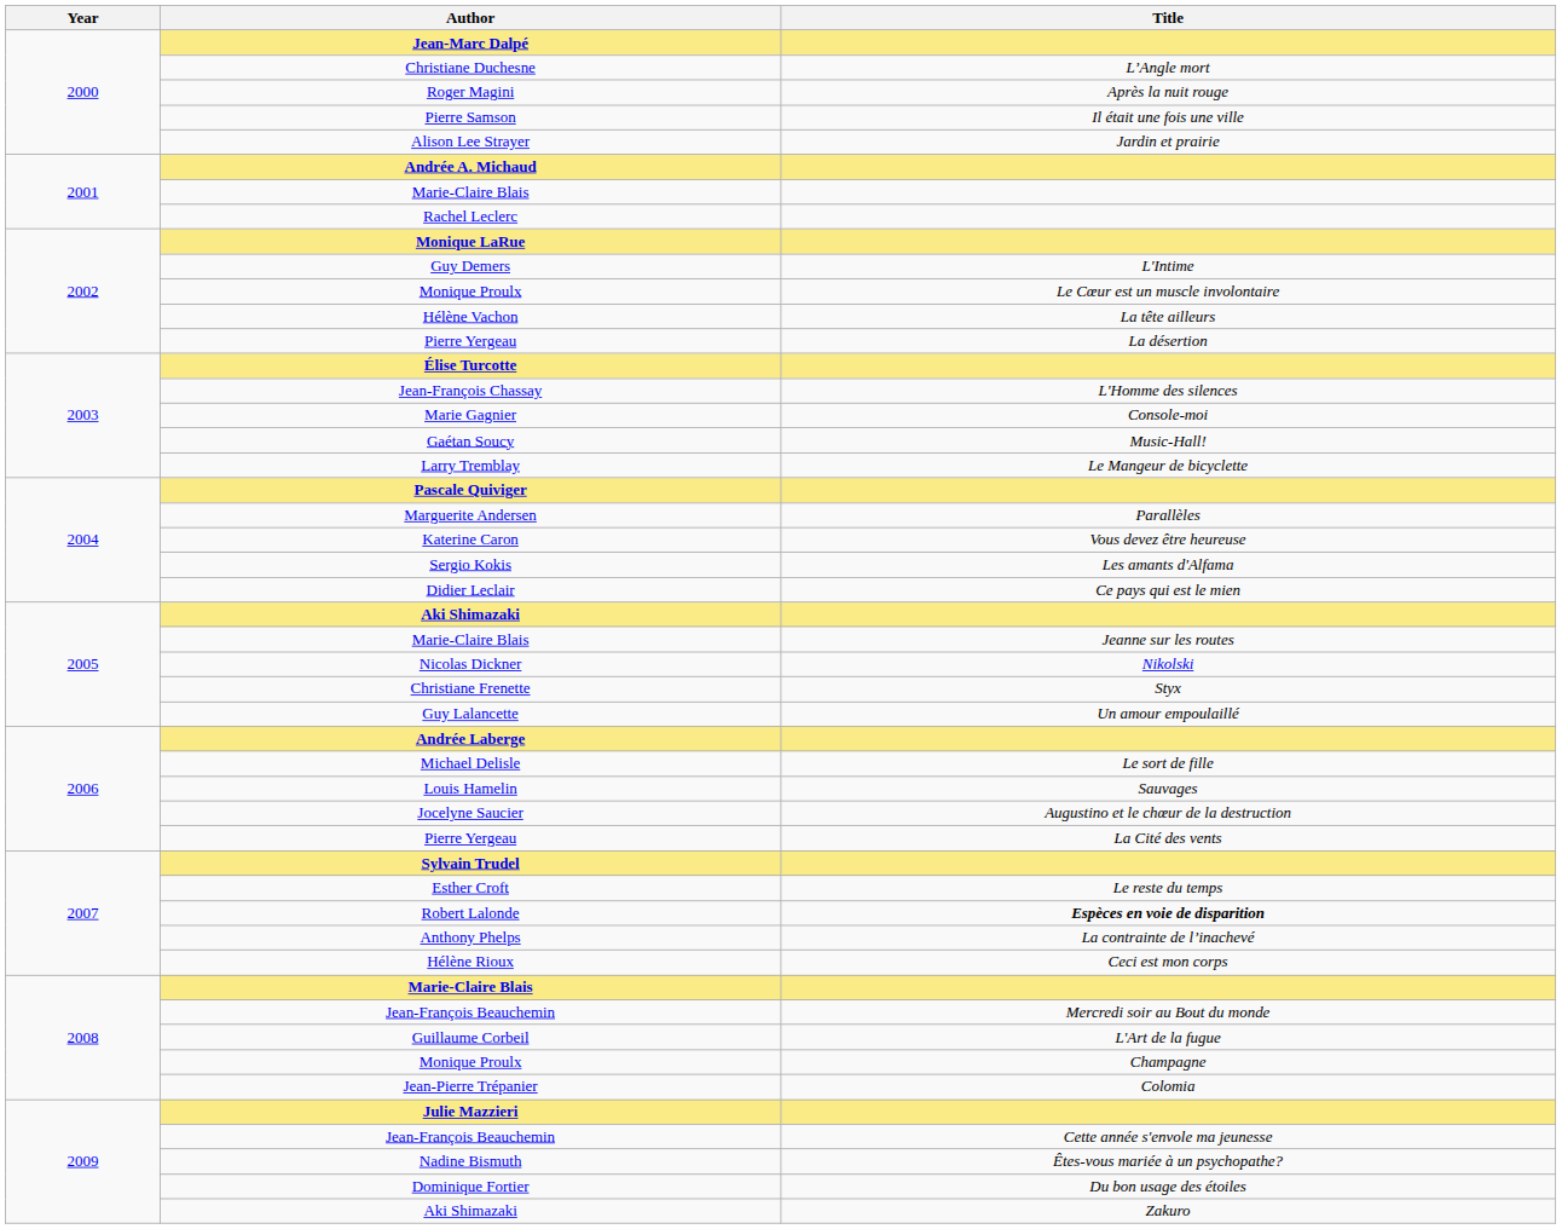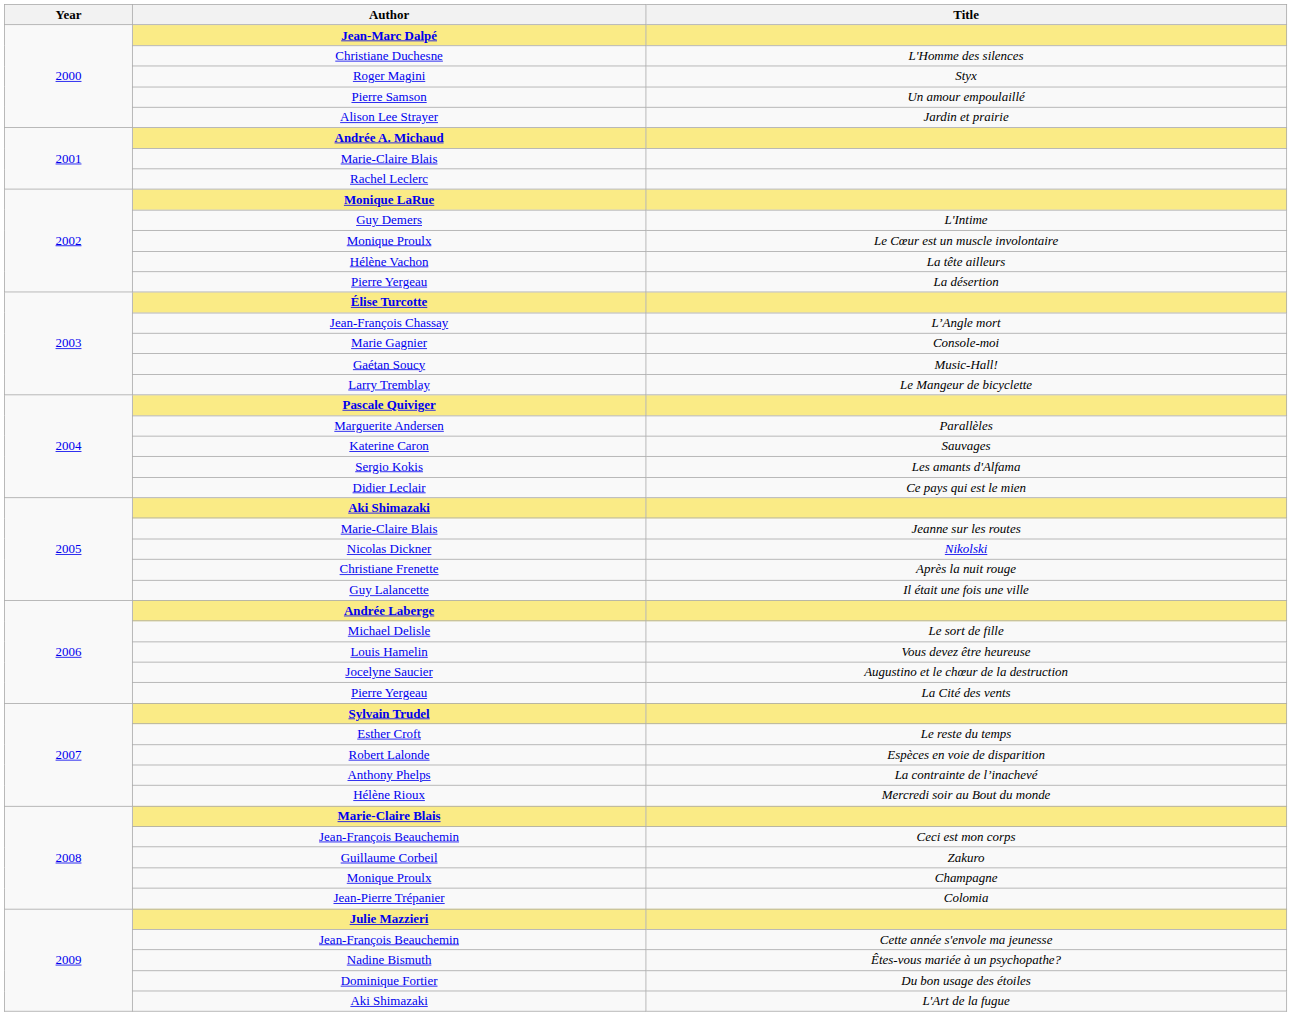 <table class="wikitable" width="100%">
 <tr>
 <th>Year</th>
 <th width="40%">Author</th>
 <th width="50%">Title</th>
 </tr>
 <tr>
 <td align="center" rowspan="5"><a href='#'>2000</a></td>
 <td align="center" style="background:#FAEB86"><strong><a href='#'>Jean-Marc Dalpé</a></strong></td>
 <td align="center" style="background:#FAEB86"><strong><em></em></strong></td>
 </tr>
 <tr>
 <td align="center"><a href='#'>Christiane Duchesne</a></td>
-<td align="center"><em>L’Angle mort</em></td>
+<td align="center"><em>L'Homme des silences</em></td>
 </tr>
 <tr>
 <td align="center"><a href='#'>Roger Magini</a></td>
-<td align="center"><em>Après la nuit rouge</em></td>
+<td align="center"><em>Styx</em></td>
 </tr>
 <tr>
 <td align="center"><a href='#'>Pierre Samson</a></td>
-<td align="center"><em>Il était une fois une ville</em></td>
+<td align="center"><em>Un amour empoulaillé</em></td>
 </tr>
 <tr>
 <td align="center"><a href='#'>Alison Lee Strayer</a></td>
 <td align="center"><em>Jardin et prairie</em></td>
 </tr>
 <tr>
 <td align="center" rowspan="3"><a href='#'>2001</a></td>
 <td align="center" style="background:#FAEB86"><strong><a href='#'>Andrée A. Michaud</a></strong></td>
 <td align="center" style="background:#FAEB86"><strong><em></em></strong></td>
 </tr>
 <tr>
 <td align="center"><a href='#'>Marie-Claire Blais</a></td>
 <td align="center"><em></em></td>
 </tr>
 <tr>
 <td align="center"><a href='#'>Rachel Leclerc</a></td>
 <td align="center"><em></em></td>
 </tr>
 <tr>
 <td align="center" rowspan="5"><a href='#'>2002</a></td>
 <td align="center" style="background:#FAEB86"><strong><a href='#'>Monique LaRue</a></strong></td>
 <td align="center" style="background:#FAEB86"><strong><em></em></strong></td>
 </tr>
 <tr>
 <td align="center"><a href='#'>Guy Demers</a></td>
 <td align="center"><em>L'Intime</em></td>
 </tr>
 <tr>
 <td align="center"><a href='#'>Monique Proulx</a></td>
 <td align="center"><em>Le Cœur est un muscle involontaire</em></td>
 </tr>
 <tr>
 <td align="center"><a href='#'>Hélène Vachon</a></td>
 <td align="center"><em>La tête ailleurs</em></td>
 </tr>
 <tr>
 <td align="center"><a href='#'>Pierre Yergeau</a></td>
 <td align="center"><em>La désertion</em></td>
 </tr>
 <tr>
 <td align="center" rowspan="5"><a href='#'>2003</a></td>
 <td align="center" style="background:#FAEB86"><strong><a href='#'>Élise Turcotte</a></strong></td>
 <td align="center" style="background:#FAEB86"><strong><em></em></strong></td>
 </tr>
 <tr>
 <td align="center"><a href='#'>Jean-François Chassay</a></td>
-<td align="center"><em>L'Homme des silences</em></td>
+<td align="center"><em>L’Angle mort</em></td>
 </tr>
 <tr>
 <td align="center"><a href='#'>Marie Gagnier</a></td>
 <td align="center"><em>Console-moi</em></td>
 </tr>
 <tr>
 <td align="center"><a href='#'>Gaétan Soucy</a></td>
 <td align="center"><em>Music-Hall!</em></td>
 </tr>
 <tr>
 <td align="center"><a href='#'>Larry Tremblay</a></td>
 <td align="center"><em>Le Mangeur de bicyclette</em></td>
 </tr>
 <tr>
 <td align="center" rowspan="5"><a href='#'>2004</a></td>
 <td align="center" style="background:#FAEB86"><strong><a href='#'>Pascale Quiviger</a></strong></td>
 <td align="center" style="background:#FAEB86"><strong><em></em></strong></td>
 </tr>
 <tr>
 <td align="center"><a href='#'>Marguerite Andersen</a></td>
 <td align="center"><em>Parallèles</em></td>
 </tr>
 <tr>
 <td align="center"><a href='#'>Katerine Caron</a></td>
-<td align="center"><em>Vous devez être heureuse</em></td>
+<td align="center"><em>Sauvages</em></td>
 </tr>
 <tr>
 <td align="center"><a href='#'>Sergio Kokis</a></td>
 <td align="center"><em>Les amants d'Alfama</em></td>
 </tr>
 <tr>
 <td align="center"><a href='#'>Didier Leclair</a></td>
 <td align="center"><em>Ce pays qui est le mien</em></td>
 </tr>
 <tr>
 <td align="center" rowspan="5"><a href='#'>2005</a></td>
 <td align="center" style="background:#FAEB86"><strong><a href='#'>Aki Shimazaki</a></strong></td>
 <td align="center" style="background:#FAEB86"><strong><em></em></strong></td>
 </tr>
 <tr>
 <td align="center"><a href='#'>Marie-Claire Blais</a></td>
 <td align="center"><em>Jeanne sur les routes</em></td>
 </tr>
 <tr>
 <td align="center"><a href='#'>Nicolas Dickner</a></td>
 <td align="center"><em><a href='#'>Nikolski</a></em></td>
 </tr>
 <tr>
 <td align="center"><a href='#'>Christiane Frenette</a></td>
-<td align="center"><em>Styx</em></td>
+<td align="center"><em>Après la nuit rouge</em></td>
 </tr>
 <tr>
 <td align="center"><a href='#'>Guy Lalancette</a></td>
-<td align="center"><em>Un amour empoulaillé</em></td>
+<td align="center"><em>Il était une fois une ville</em></td>
 </tr>
 <tr>
 <td align="center" rowspan="5"><a href='#'>2006</a></td>
 <td align="center" style="background:#FAEB86"><strong><a href='#'>Andrée Laberge</a></strong></td>
 <td align="center" style="background:#FAEB86"><strong><em></em></strong></td>
 </tr>
 <tr>
 <td align="center"><a href='#'>Michael Delisle</a></td>
 <td align="center"><em>Le sort de fille</em></td>
 </tr>
 <tr>
 <td align="center"><a href='#'>Louis Hamelin</a></td>
-<td align="center"><em>Sauvages</em></td>
+<td align="center"><em>Vous devez être heureuse</em></td>
 </tr>
 <tr>
 <td align="center"><a href='#'>Jocelyne Saucier</a></td>
 <td align="center"><em>Augustino et le chœur de la destruction</em></td>
 </tr>
 <tr>
 <td align="center"><a href='#'>Pierre Yergeau</a></td>
 <td align="center"><em>La Cité des vents</em></td>
 </tr>
 <tr>
 <td align="center" rowspan="5"><a href='#'>2007</a></td>
 <td align="center" style="background:#FAEB86"><strong><a href='#'>Sylvain Trudel</a></strong></td>
 <td align="center" style="background:#FAEB86"><strong><em></em></strong></td>
 </tr>
 <tr>
 <td align="center"><a href='#'>Esther Croft</a></td>
 <td align="center"><em>Le reste du temps</em></td>
 </tr>
 <tr>
 <td align="center"><a href='#'>Robert Lalonde</a></td>
-<td align="center"><strong><em>Espèces en voie de disparition</em></strong></td>
+<td align="center"><em>Espèces en voie de disparition</em></td>
 </tr>
 <tr>
 <td align="center"><a href='#'>Anthony Phelps</a></td>
 <td align="center"><em>La contrainte de l’inachevé</em></td>
 </tr>
 <tr>
 <td align="center"><a href='#'>Hélène Rioux</a></td>
-<td align="center"><em>Ceci est mon corps</em></td>
+<td align="center"><em>Mercredi soir au Bout du monde</em></td>
 </tr>
 <tr>
 <td align="center" rowspan="5"><a href='#'>2008</a></td>
 <td align="center" style="background:#FAEB86"><strong><a href='#'>Marie-Claire Blais</a></strong></td>
 <td align="center" style="background:#FAEB86"><strong><em></em></strong></td>
 </tr>
 <tr>
 <td align="center"><a href='#'>Jean-François Beauchemin</a></td>
-<td align="center"><em>Mercredi soir au Bout du monde</em></td>
+<td align="center"><em>Ceci est mon corps</em></td>
 </tr>
 <tr>
 <td align="center"><a href='#'>Guillaume Corbeil</a></td>
-<td align="center"><em>L'Art de la fugue</em></td>
+<td align="center"><em>Zakuro</em></td>
 </tr>
 <tr>
 <td align="center"><a href='#'>Monique Proulx</a></td>
 <td align="center"><em>Champagne</em></td>
 </tr>
 <tr>
 <td align="center"><a href='#'>Jean-Pierre Trépanier</a></td>
 <td align="center"><em>Colomia</em></td>
 </tr>
 <tr>
 <td align="center" rowspan="5"><a href='#'>2009</a></td>
 <td align="center" style="background:#FAEB86"><strong><a href='#'>Julie Mazzieri</a></strong></td>
 <td align="center" style="background:#FAEB86"><strong><em></em></strong></td>
 </tr>
 <tr>
 <td align="center"><a href='#'>Jean-François Beauchemin</a></td>
 <td align="center"><em>Cette année s'envole ma jeunesse</em></td>
 </tr>
 <tr>
 <td align="center"><a href='#'>Nadine Bismuth</a></td>
 <td align="center"><em>Êtes-vous mariée à un psychopathe?</em></td>
 </tr>
 <tr>
 <td align="center"><a href='#'>Dominique Fortier</a></td>
 <td align="center"><em>Du bon usage des étoiles</em></td>
 </tr>
 <tr>
 <td align="center"><a href='#'>Aki Shimazaki</a></td>
-<td align="center"><em>Zakuro</em></td>
+<td align="center"><em>L'Art de la fugue</em></td>
 </tr>
 </table>
